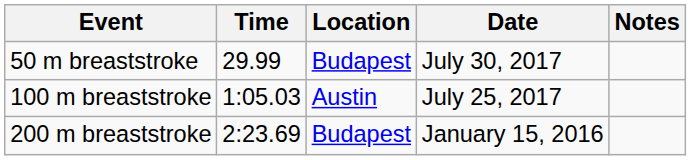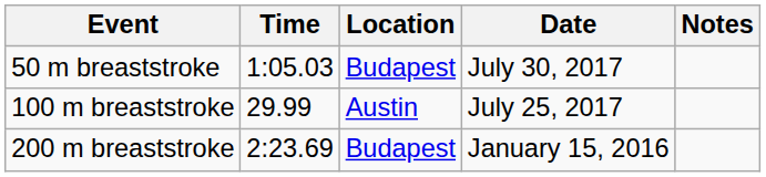 <table class="wikitable">
 <tr>
 <th>Event</th>
 <th>Time</th>
 <th>Location</th>
 <th>Date</th>
 <th>Notes</th>
 </tr>
 <tr>
 <td>50 m breaststroke</td>
-<td>29.99</td>
+<td>1:05.03</td>
 <td><a href='#'>Budapest</a></td>
 <td>July 30, 2017</td>
 <td></td>
 </tr>
 <tr>
 <td>100 m breaststroke</td>
-<td>1:05.03</td>
+<td>29.99</td>
 <td><a href='#'>Austin</a></td>
 <td>July 25, 2017</td>
 <td></td>
 </tr>
 <tr>
 <td>200 m breaststroke</td>
 <td>2:23.69</td>
 <td><a href='#'>Budapest</a></td>
 <td>January 15, 2016</td>
 <td></td>
 </tr>
 </table>
